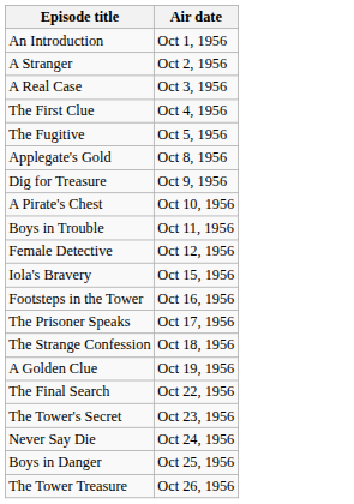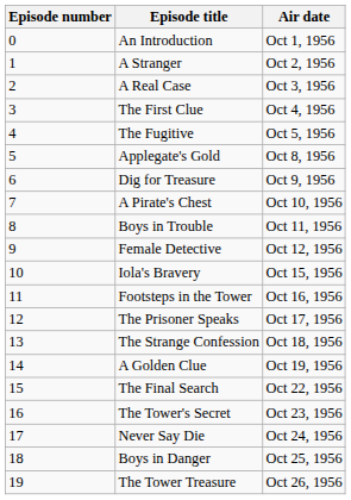 <table class="wikitable">
 <tr>
+<th>Episode number</th>
 <th>Episode title</th>
 <th>Air date</th>
 </tr>
 <tr>
+<td>0</td>
 <td>An Introduction</td>
 <td>Oct 1, 1956</td>
 </tr>
 <tr>
+<td>1</td>
 <td>A Stranger</td>
 <td>Oct 2, 1956</td>
 </tr>
 <tr>
+<td>2</td>
 <td>A Real Case</td>
 <td>Oct 3, 1956</td>
 </tr>
 <tr>
+<td>3</td>
 <td>The First Clue</td>
 <td>Oct 4, 1956</td>
 </tr>
 <tr>
+<td>4</td>
 <td>The Fugitive</td>
 <td>Oct 5, 1956</td>
 </tr>
 <tr>
+<td>5</td>
 <td>Applegate's Gold</td>
 <td>Oct 8, 1956</td>
 </tr>
 <tr>
+<td>6</td>
 <td>Dig for Treasure</td>
 <td>Oct 9, 1956</td>
 </tr>
 <tr>
+<td>7</td>
 <td>A Pirate's Chest</td>
 <td>Oct 10, 1956</td>
 </tr>
 <tr>
+<td>8</td>
 <td>Boys in Trouble</td>
 <td>Oct 11, 1956</td>
 </tr>
 <tr>
+<td>9</td>
 <td>Female Detective</td>
 <td>Oct 12, 1956</td>
 </tr>
 <tr>
+<td>10</td>
 <td>Iola's Bravery</td>
 <td>Oct 15, 1956</td>
 </tr>
 <tr>
+<td>11</td>
 <td>Footsteps in the Tower</td>
 <td>Oct 16, 1956</td>
 </tr>
 <tr>
+<td>12</td>
 <td>The Prisoner Speaks</td>
 <td>Oct 17, 1956</td>
 </tr>
 <tr>
+<td>13</td>
 <td>The Strange Confession</td>
 <td>Oct 18, 1956</td>
 </tr>
 <tr>
+<td>14</td>
 <td>A Golden Clue</td>
 <td>Oct 19, 1956</td>
 </tr>
 <tr>
+<td>15</td>
 <td>The Final Search</td>
 <td>Oct 22, 1956</td>
 </tr>
 <tr>
+<td>16</td>
 <td>The Tower's Secret</td>
 <td>Oct 23, 1956</td>
 </tr>
 <tr>
+<td>17</td>
 <td>Never Say Die</td>
 <td>Oct 24, 1956</td>
 </tr>
 <tr>
+<td>18</td>
 <td>Boys in Danger</td>
 <td>Oct 25, 1956</td>
 </tr>
 <tr>
+<td>19</td>
 <td>The Tower Treasure</td>
 <td>Oct 26, 1956</td>
 </tr>
 </table>
